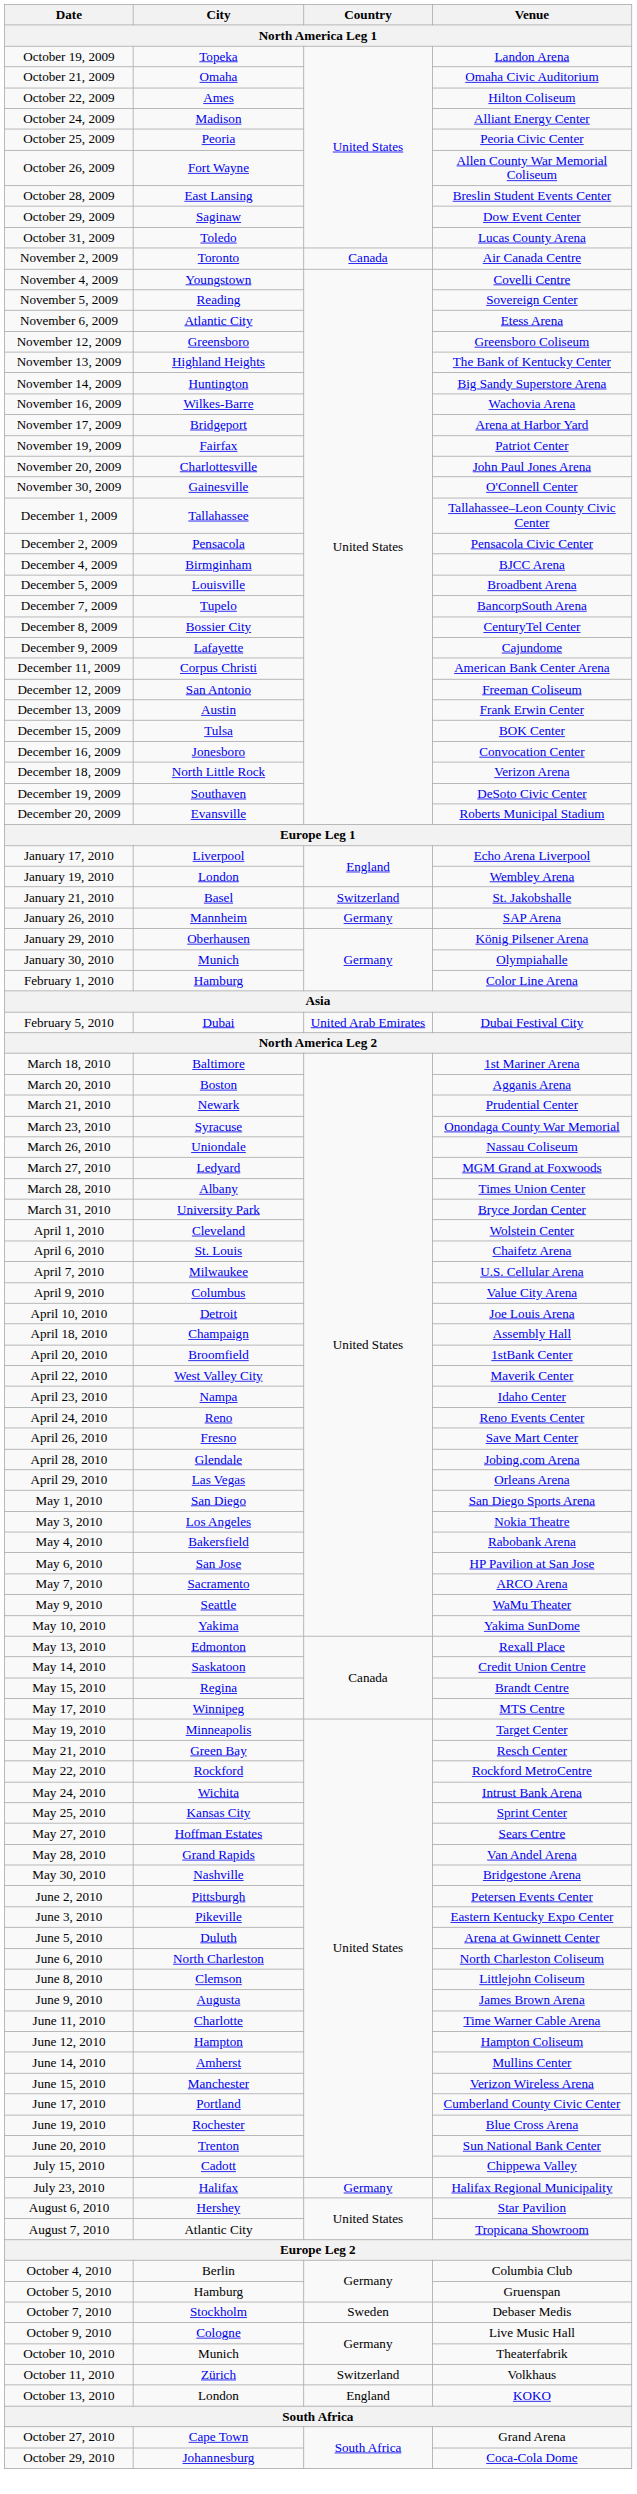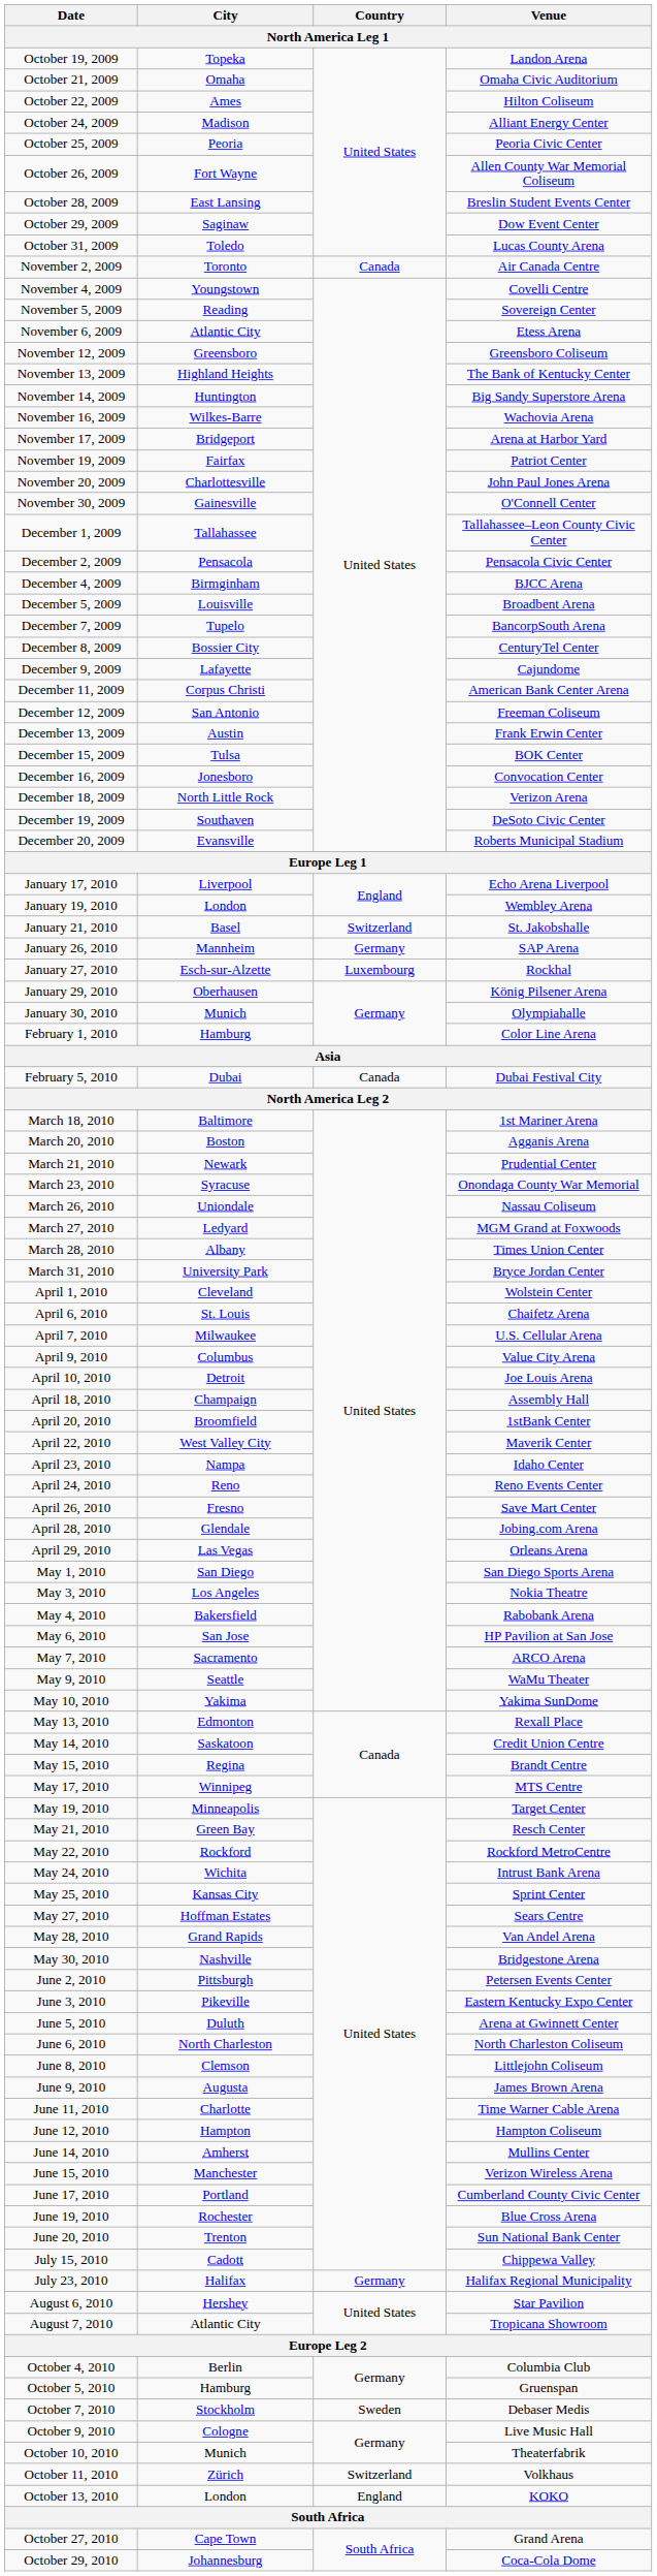 <table class="wikitable" style="text-align:center;">
 <tr>
 <th width="150">Date</th>
 <th width="200">City</th>
 <th width="150">Country</th>
 <th width="235">Venue</th>
 </tr>
 <tr>
 <th colspan="4">North America Leg 1</th>
 </tr>
 <tr>
 <td>October 19, 2009</td>
 <td><a href='#'>Topeka</a></td>
 <td rowspan="9"><a href='#'>United States</a></td>
 <td><a href='#'>Landon Arena</a></td>
 </tr>
 <tr>
 <td>October 21, 2009</td>
 <td><a href='#'>Omaha</a></td>
 <td><a href='#'>Omaha Civic Auditorium</a></td>
 </tr>
 <tr>
 <td>October 22, 2009</td>
 <td><a href='#'>Ames</a></td>
 <td><a href='#'>Hilton Coliseum</a></td>
 </tr>
 <tr>
 <td>October 24, 2009</td>
 <td><a href='#'>Madison</a></td>
 <td><a href='#'>Alliant Energy Center</a></td>
 </tr>
 <tr>
 <td>October 25, 2009</td>
 <td><a href='#'>Peoria</a></td>
 <td><a href='#'>Peoria Civic Center</a></td>
 </tr>
 <tr>
 <td>October 26, 2009</td>
 <td><a href='#'>Fort Wayne</a></td>
 <td><a href='#'>Allen County War Memorial Coliseum</a></td>
 </tr>
 <tr>
 <td>October 28, 2009</td>
 <td><a href='#'>East Lansing</a></td>
 <td><a href='#'>Breslin Student Events Center</a></td>
 </tr>
 <tr>
 <td>October 29, 2009</td>
 <td><a href='#'>Saginaw</a></td>
 <td><a href='#'>Dow Event Center</a></td>
 </tr>
 <tr>
 <td>October 31, 2009</td>
 <td><a href='#'>Toledo</a></td>
 <td><a href='#'>Lucas County Arena</a></td>
 </tr>
 <tr>
 <td>November 2, 2009</td>
 <td><a href='#'>Toronto</a></td>
 <td><a href='#'>Canada</a></td>
 <td><a href='#'>Air Canada Centre</a></td>
 </tr>
 <tr>
 <td>November 4, 2009</td>
 <td><a href='#'>Youngstown</a></td>
 <td rowspan="26">United States</td>
 <td><a href='#'>Covelli Centre</a></td>
 </tr>
 <tr>
 <td>November 5, 2009</td>
 <td><a href='#'>Reading</a></td>
 <td><a href='#'>Sovereign Center</a></td>
 </tr>
 <tr>
 <td>November 6, 2009</td>
 <td><a href='#'>Atlantic City</a></td>
 <td><a href='#'>Etess Arena</a></td>
 </tr>
 <tr>
 <td>November 12, 2009</td>
 <td><a href='#'>Greensboro</a></td>
 <td><a href='#'>Greensboro Coliseum</a></td>
 </tr>
 <tr>
 <td>November 13, 2009</td>
 <td><a href='#'>Highland Heights</a></td>
 <td><a href='#'>The Bank of Kentucky Center</a></td>
 </tr>
 <tr>
 <td>November 14, 2009</td>
 <td><a href='#'>Huntington</a></td>
 <td><a href='#'>Big Sandy Superstore Arena</a></td>
 </tr>
 <tr>
 <td>November 16, 2009</td>
 <td><a href='#'>Wilkes-Barre</a></td>
 <td><a href='#'>Wachovia Arena</a></td>
 </tr>
 <tr>
 <td>November 17, 2009</td>
 <td><a href='#'>Bridgeport</a></td>
 <td><a href='#'>Arena at Harbor Yard</a></td>
 </tr>
 <tr>
 <td>November 19, 2009</td>
 <td><a href='#'>Fairfax</a></td>
 <td><a href='#'>Patriot Center</a></td>
 </tr>
 <tr>
 <td>November 20, 2009</td>
 <td><a href='#'>Charlottesville</a></td>
 <td><a href='#'>John Paul Jones Arena</a></td>
 </tr>
 <tr>
 <td>November 30, 2009</td>
 <td><a href='#'>Gainesville</a></td>
 <td><a href='#'>O'Connell Center</a></td>
 </tr>
 <tr>
 <td>December 1, 2009</td>
 <td><a href='#'>Tallahassee</a></td>
 <td><a href='#'>Tallahassee–Leon County Civic Center</a></td>
 </tr>
 <tr>
 <td>December 2, 2009</td>
 <td><a href='#'>Pensacola</a></td>
 <td><a href='#'>Pensacola Civic Center</a></td>
 </tr>
 <tr>
 <td>December 4, 2009</td>
 <td><a href='#'>Birmginham</a></td>
 <td><a href='#'>BJCC Arena</a></td>
 </tr>
 <tr>
 <td>December 5, 2009</td>
 <td><a href='#'>Louisville</a></td>
 <td><a href='#'>Broadbent Arena</a></td>
 </tr>
 <tr>
 <td>December 7, 2009</td>
 <td><a href='#'>Tupelo</a></td>
 <td><a href='#'>BancorpSouth Arena</a></td>
 </tr>
 <tr>
 <td>December 8, 2009</td>
 <td><a href='#'>Bossier City</a></td>
 <td><a href='#'>CenturyTel Center</a></td>
 </tr>
 <tr>
 <td>December 9, 2009</td>
 <td><a href='#'>Lafayette</a></td>
 <td><a href='#'>Cajundome</a></td>
 </tr>
 <tr>
 <td>December 11, 2009</td>
 <td><a href='#'>Corpus Christi</a></td>
 <td><a href='#'>American Bank Center Arena</a></td>
 </tr>
 <tr>
 <td>December 12, 2009</td>
 <td><a href='#'>San Antonio</a></td>
 <td><a href='#'>Freeman Coliseum</a></td>
 </tr>
 <tr>
 <td>December 13, 2009</td>
 <td><a href='#'>Austin</a></td>
 <td><a href='#'>Frank Erwin Center</a></td>
 </tr>
 <tr>
 <td>December 15, 2009</td>
 <td><a href='#'>Tulsa</a></td>
 <td><a href='#'>BOK Center</a></td>
 </tr>
 <tr>
 <td>December 16, 2009</td>
 <td><a href='#'>Jonesboro</a></td>
 <td><a href='#'>Convocation Center</a></td>
 </tr>
 <tr>
 <td>December 18, 2009</td>
 <td><a href='#'>North Little Rock</a></td>
 <td><a href='#'>Verizon Arena</a></td>
 </tr>
 <tr>
 <td>December 19, 2009</td>
 <td><a href='#'>Southaven</a></td>
 <td><a href='#'>DeSoto Civic Center</a></td>
 </tr>
 <tr>
 <td>December 20, 2009</td>
 <td><a href='#'>Evansville</a></td>
 <td><a href='#'>Roberts Municipal Stadium</a></td>
 </tr>
 <tr>
 <th colspan="4">Europe Leg 1</th>
 </tr>
 <tr>
 <td>January 17, 2010</td>
 <td><a href='#'>Liverpool</a></td>
 <td rowspan="2"><a href='#'>England</a></td>
 <td><a href='#'>Echo Arena Liverpool</a></td>
 </tr>
 <tr>
 <td>January 19, 2010</td>
 <td><a href='#'>London</a></td>
 <td><a href='#'>Wembley Arena</a></td>
 </tr>
 <tr>
 <td>January 21, 2010</td>
 <td><a href='#'>Basel</a></td>
 <td><a href='#'>Switzerland</a></td>
 <td><a href='#'>St. Jakobshalle</a></td>
 </tr>
 <tr>
 <td>January 26, 2010</td>
 <td><a href='#'>Mannheim</a></td>
 <td><a href='#'>Germany</a></td>
 <td><a href='#'>SAP Arena</a></td>
 </tr>
 <tr>
+<td>January 27, 2010</td>
+<td><a href='#'>Esch-sur-Alzette</a></td>
+<td><a href='#'>Luxembourg</a></td>
+<td><a href='#'>Rockhal</a></td>
+</tr>
+<tr>
 <td>January 29, 2010</td>
 <td><a href='#'>Oberhausen</a></td>
 <td rowspan="3"><a href='#'>Germany</a></td>
 <td><a href='#'>König Pilsener Arena</a></td>
 </tr>
 <tr>
 <td>January 30, 2010</td>
 <td><a href='#'>Munich</a></td>
 <td><a href='#'>Olympiahalle</a></td>
 </tr>
 <tr>
 <td>February 1, 2010</td>
 <td><a href='#'>Hamburg</a></td>
 <td><a href='#'>Color Line Arena</a></td>
 </tr>
 <tr>
 <th colspan="4">Asia</th>
 </tr>
 <tr>
 <td>February 5, 2010</td>
 <td><a href='#'>Dubai</a></td>
-<td><a href='#'>United Arab Emirates</a></td>
+<td>Canada</td>
 <td><a href='#'>Dubai Festival City</a></td>
 </tr>
 <tr>
 <th colspan="4">North America Leg 2</th>
 </tr>
 <tr>
 <td>March 18, 2010</td>
 <td><a href='#'>Baltimore</a></td>
 <td rowspan="28">United States</td>
 <td><a href='#'>1st Mariner Arena</a></td>
 </tr>
 <tr>
 <td>March 20, 2010</td>
 <td><a href='#'>Boston</a></td>
 <td><a href='#'>Agganis Arena</a></td>
 </tr>
 <tr>
 <td>March 21, 2010</td>
 <td><a href='#'>Newark</a></td>
 <td><a href='#'>Prudential Center</a></td>
 </tr>
 <tr>
 <td>March 23, 2010</td>
 <td><a href='#'>Syracuse</a></td>
 <td><a href='#'>Onondaga County War Memorial</a></td>
 </tr>
 <tr>
 <td>March 26, 2010</td>
 <td><a href='#'>Uniondale</a></td>
 <td><a href='#'>Nassau Coliseum</a></td>
 </tr>
 <tr>
 <td>March 27, 2010</td>
 <td><a href='#'>Ledyard</a></td>
 <td><a href='#'>MGM Grand at Foxwoods</a></td>
 </tr>
 <tr>
 <td>March 28, 2010</td>
 <td><a href='#'>Albany</a></td>
 <td><a href='#'>Times Union Center</a></td>
 </tr>
 <tr>
 <td>March 31, 2010</td>
 <td><a href='#'>University Park</a></td>
 <td><a href='#'>Bryce Jordan Center</a></td>
 </tr>
 <tr>
 <td>April 1, 2010</td>
 <td><a href='#'>Cleveland</a></td>
 <td><a href='#'>Wolstein Center</a></td>
 </tr>
 <tr>
 <td>April 6, 2010</td>
 <td><a href='#'>St. Louis</a></td>
 <td><a href='#'>Chaifetz Arena</a></td>
 </tr>
 <tr>
 <td>April 7, 2010</td>
 <td><a href='#'>Milwaukee</a></td>
 <td><a href='#'>U.S. Cellular Arena</a></td>
 </tr>
 <tr>
 <td>April 9, 2010</td>
 <td><a href='#'>Columbus</a></td>
 <td><a href='#'>Value City Arena</a></td>
 </tr>
 <tr>
 <td>April 10, 2010</td>
 <td><a href='#'>Detroit</a></td>
 <td><a href='#'>Joe Louis Arena</a></td>
 </tr>
 <tr>
 <td>April 18, 2010</td>
 <td><a href='#'>Champaign</a></td>
 <td><a href='#'>Assembly Hall</a></td>
 </tr>
 <tr>
 <td>April 20, 2010</td>
 <td><a href='#'>Broomfield</a></td>
 <td><a href='#'>1stBank Center</a></td>
 </tr>
 <tr>
 <td>April 22, 2010</td>
 <td><a href='#'>West Valley City</a></td>
 <td><a href='#'>Maverik Center</a></td>
 </tr>
 <tr>
 <td>April 23, 2010</td>
 <td><a href='#'>Nampa</a></td>
 <td><a href='#'>Idaho Center</a></td>
 </tr>
 <tr>
 <td>April 24, 2010</td>
 <td><a href='#'>Reno</a></td>
 <td><a href='#'>Reno Events Center</a></td>
 </tr>
 <tr>
 <td>April 26, 2010</td>
 <td><a href='#'>Fresno</a></td>
 <td><a href='#'>Save Mart Center</a></td>
 </tr>
 <tr>
 <td>April 28, 2010</td>
 <td><a href='#'>Glendale</a></td>
 <td><a href='#'>Jobing.com Arena</a></td>
 </tr>
 <tr>
 <td>April 29, 2010</td>
 <td><a href='#'>Las Vegas</a></td>
 <td><a href='#'>Orleans Arena</a></td>
 </tr>
 <tr>
 <td>May 1, 2010</td>
 <td><a href='#'>San Diego</a></td>
 <td><a href='#'>San Diego Sports Arena</a></td>
 </tr>
 <tr>
 <td>May 3, 2010</td>
 <td><a href='#'>Los Angeles</a></td>
 <td><a href='#'>Nokia Theatre</a></td>
 </tr>
 <tr>
 <td>May 4, 2010</td>
 <td><a href='#'>Bakersfield</a></td>
 <td><a href='#'>Rabobank Arena</a></td>
 </tr>
 <tr>
 <td>May 6, 2010</td>
 <td><a href='#'>San Jose</a></td>
 <td><a href='#'>HP Pavilion at San Jose</a></td>
 </tr>
 <tr>
 <td>May 7, 2010</td>
 <td><a href='#'>Sacramento</a></td>
 <td><a href='#'>ARCO Arena</a></td>
 </tr>
 <tr>
 <td>May 9, 2010</td>
 <td><a href='#'>Seattle</a></td>
 <td><a href='#'>WaMu Theater</a></td>
 </tr>
 <tr>
 <td>May 10, 2010</td>
 <td><a href='#'>Yakima</a></td>
 <td><a href='#'>Yakima SunDome</a></td>
 </tr>
 <tr>
 <td>May 13, 2010</td>
 <td><a href='#'>Edmonton</a></td>
 <td rowspan="4">Canada</td>
 <td><a href='#'>Rexall Place</a></td>
 </tr>
 <tr>
 <td>May 14, 2010</td>
 <td><a href='#'>Saskatoon</a></td>
 <td><a href='#'>Credit Union Centre</a></td>
 </tr>
 <tr>
 <td>May 15, 2010</td>
 <td><a href='#'>Regina</a></td>
 <td><a href='#'>Brandt Centre</a></td>
 </tr>
 <tr>
 <td>May 17, 2010</td>
 <td><a href='#'>Winnipeg</a></td>
 <td><a href='#'>MTS Centre</a></td>
 </tr>
 <tr>
 <td>May 19, 2010</td>
 <td><a href='#'>Minneapolis</a></td>
 <td rowspan="22">United States</td>
 <td><a href='#'>Target Center</a></td>
 </tr>
 <tr>
 <td>May 21, 2010</td>
 <td><a href='#'>Green Bay</a></td>
 <td><a href='#'>Resch Center</a></td>
 </tr>
 <tr>
 <td>May 22, 2010</td>
 <td><a href='#'>Rockford</a></td>
 <td><a href='#'>Rockford MetroCentre</a></td>
 </tr>
 <tr>
 <td>May 24, 2010</td>
 <td><a href='#'>Wichita</a></td>
 <td><a href='#'>Intrust Bank Arena</a></td>
 </tr>
 <tr>
 <td>May 25, 2010</td>
 <td><a href='#'>Kansas City</a></td>
 <td><a href='#'>Sprint Center</a></td>
 </tr>
 <tr>
 <td>May 27, 2010</td>
 <td><a href='#'>Hoffman Estates</a></td>
 <td><a href='#'>Sears Centre</a></td>
 </tr>
 <tr>
 <td>May 28, 2010</td>
 <td><a href='#'>Grand Rapids</a></td>
 <td><a href='#'>Van Andel Arena</a></td>
 </tr>
 <tr>
 <td>May 30, 2010</td>
 <td><a href='#'>Nashville</a></td>
 <td><a href='#'>Bridgestone Arena</a></td>
 </tr>
 <tr>
 <td>June 2, 2010</td>
 <td><a href='#'>Pittsburgh</a></td>
 <td><a href='#'>Petersen Events Center</a></td>
 </tr>
 <tr>
 <td>June 3, 2010</td>
 <td><a href='#'>Pikeville</a></td>
 <td><a href='#'>Eastern Kentucky Expo Center</a></td>
 </tr>
 <tr>
 <td>June 5, 2010</td>
 <td><a href='#'>Duluth</a></td>
 <td><a href='#'>Arena at Gwinnett Center</a></td>
 </tr>
 <tr>
 <td>June 6, 2010</td>
 <td><a href='#'>North Charleston</a></td>
 <td><a href='#'>North Charleston Coliseum</a></td>
 </tr>
 <tr>
 <td>June 8, 2010</td>
 <td><a href='#'>Clemson</a></td>
 <td><a href='#'>Littlejohn Coliseum</a></td>
 </tr>
 <tr>
 <td>June 9, 2010</td>
 <td><a href='#'>Augusta</a></td>
 <td><a href='#'>James Brown Arena</a></td>
 </tr>
 <tr>
 <td>June 11, 2010</td>
 <td><a href='#'>Charlotte</a></td>
 <td><a href='#'>Time Warner Cable Arena</a></td>
 </tr>
 <tr>
 <td>June 12, 2010</td>
 <td><a href='#'>Hampton</a></td>
 <td><a href='#'>Hampton Coliseum</a></td>
 </tr>
 <tr>
 <td>June 14, 2010</td>
 <td><a href='#'>Amherst</a></td>
 <td><a href='#'>Mullins Center</a></td>
 </tr>
 <tr>
 <td>June 15, 2010</td>
 <td><a href='#'>Manchester</a></td>
 <td><a href='#'>Verizon Wireless Arena</a></td>
 </tr>
 <tr>
 <td>June 17, 2010</td>
 <td><a href='#'>Portland</a></td>
 <td><a href='#'>Cumberland County Civic Center</a></td>
 </tr>
 <tr>
 <td>June 19, 2010</td>
 <td><a href='#'>Rochester</a></td>
 <td><a href='#'>Blue Cross Arena</a></td>
 </tr>
 <tr>
 <td>June 20, 2010</td>
 <td><a href='#'>Trenton</a></td>
 <td><a href='#'>Sun National Bank Center</a></td>
 </tr>
 <tr>
 <td>July 15, 2010</td>
 <td><a href='#'>Cadott</a></td>
 <td><a href='#'>Chippewa Valley</a></td>
 </tr>
 <tr>
 <td>July 23, 2010</td>
 <td><a href='#'>Halifax</a></td>
 <td><a href='#'>Germany</a></td>
 <td><a href='#'>Halifax Regional Municipality</a></td>
 </tr>
 <tr>
 <td>August 6, 2010</td>
 <td><a href='#'>Hershey</a></td>
 <td rowspan="2">United States</td>
 <td><a href='#'>Star Pavilion</a></td>
 </tr>
 <tr>
 <td>August 7, 2010</td>
 <td>Atlantic City</td>
 <td><a href='#'>Tropicana Showroom</a></td>
 </tr>
 <tr>
 <th colspan="4">Europe Leg 2</th>
 </tr>
 <tr>
 <td>October 4, 2010</td>
 <td>Berlin</td>
 <td rowspan="2">Germany</td>
 <td>Columbia Club</td>
 </tr>
 <tr>
 <td>October 5, 2010</td>
 <td>Hamburg</td>
 <td>Gruenspan</td>
 </tr>
 <tr>
 <td>October 7, 2010</td>
 <td><a href='#'>Stockholm</a></td>
 <td>Sweden</td>
 <td>Debaser Medis</td>
 </tr>
 <tr>
 <td>October 9, 2010</td>
 <td><a href='#'>Cologne</a></td>
 <td rowspan="2">Germany</td>
 <td>Live Music Hall</td>
 </tr>
 <tr>
 <td>October 10, 2010</td>
 <td>Munich</td>
 <td>Theaterfabrik</td>
 </tr>
 <tr>
 <td>October 11, 2010</td>
 <td><a href='#'>Zürich</a></td>
 <td>Switzerland</td>
 <td>Volkhaus</td>
 </tr>
 <tr>
 <td>October 13, 2010</td>
 <td>London</td>
 <td>England</td>
 <td><a href='#'>KOKO</a></td>
 </tr>
 <tr>
 <th colspan="4">South Africa</th>
 </tr>
 <tr>
 <td>October 27, 2010</td>
 <td><a href='#'>Cape Town</a></td>
 <td rowspan="2"><a href='#'>South Africa</a></td>
 <td>Grand Arena</td>
 </tr>
 <tr>
 <td>October 29, 2010</td>
 <td><a href='#'>Johannesburg</a></td>
 <td><a href='#'>Coca-Cola Dome</a></td>
 </tr>
 </table>
